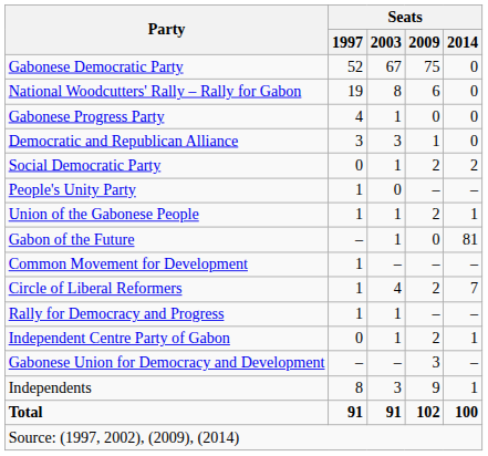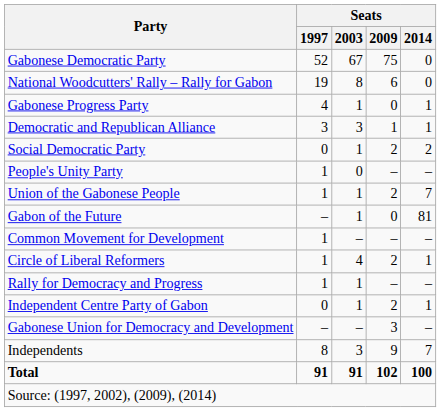 <table class="wikitable sortable" style=text-align:right>
 <tr>
 <th rowspan=2>Party</th>
 <th colspan=4>Seats</th>
 </tr>
 <tr>
 <th>1997</th>
 <th>2003</th>
 <th>2009</th>
 <th>2014</th>
 </tr>
 <tr>
 <td align=left><a href='#'>Gabonese Democratic Party</a></td>
 <td>52</td>
 <td>67</td>
 <td>75</td>
 <td>0</td>
 </tr>
 <tr>
 <td align=left><a href='#'>National Woodcutters' Rally – Rally for Gabon</a></td>
 <td>19</td>
 <td>8</td>
 <td>6</td>
 <td>0</td>
 </tr>
 <tr>
 <td align=left><a href='#'>Gabonese Progress Party</a></td>
 <td>4</td>
 <td>1</td>
 <td>0</td>
-<td>0</td>
+<td>1</td>
 </tr>
 <tr>
 <td align=left><a href='#'>Democratic and Republican Alliance</a></td>
 <td>3</td>
 <td>3</td>
 <td>1</td>
-<td>0</td>
+<td>1</td>
 </tr>
 <tr>
 <td align=left><a href='#'>Social Democratic Party</a></td>
 <td>0</td>
 <td>1</td>
 <td>2</td>
 <td>2</td>
 </tr>
 <tr>
 <td align=left><a href='#'>People's Unity Party</a></td>
 <td>1</td>
 <td>0</td>
 <td>–</td>
 <td>–</td>
 </tr>
 <tr>
 <td align=left><a href='#'>Union of the Gabonese People</a></td>
 <td>1</td>
 <td>1</td>
 <td>2</td>
-<td>1</td>
+<td>7</td>
 </tr>
 <tr>
 <td align=left><a href='#'>Gabon of the Future</a></td>
 <td>–</td>
 <td>1</td>
 <td>0</td>
 <td>81</td>
 </tr>
 <tr>
 <td align=left><a href='#'>Common Movement for Development</a></td>
 <td>1</td>
 <td>–</td>
 <td>–</td>
 <td>–</td>
 </tr>
 <tr>
 <td align=left><a href='#'>Circle of Liberal Reformers</a></td>
 <td>1</td>
 <td>4</td>
 <td>2</td>
-<td>7</td>
+<td>1</td>
 </tr>
 <tr>
 <td align=left><a href='#'>Rally for Democracy and Progress</a></td>
 <td>1</td>
 <td>1</td>
 <td>–</td>
 <td>–</td>
 </tr>
 <tr>
 <td align=left><a href='#'>Independent Centre Party of Gabon</a></td>
 <td>0</td>
 <td>1</td>
 <td>2</td>
 <td>1</td>
 </tr>
 <tr>
 <td align=left><a href='#'>Gabonese Union for Democracy and Development</a></td>
 <td>–</td>
 <td>–</td>
 <td>3</td>
 <td>–</td>
 </tr>
 <tr>
 <td align=left>Independents</td>
 <td>8</td>
 <td>3</td>
 <td>9</td>
-<td>1</td>
+<td>7</td>
 </tr>
 <tr class=sortbottom>
 <td align=left><strong>Total</strong></td>
 <td><strong>91</strong></td>
 <td><strong>91</strong></td>
 <td><strong>102</strong></td>
 <td><strong>100</strong></td>
 </tr>
 <tr class=sortbottom>
 <td align=left colspan=5>Source:  (1997, 2002),  (2009),  (2014)</td>
 </tr>
 </table>
